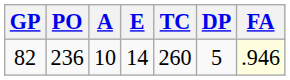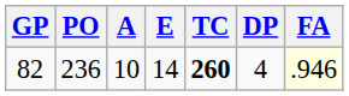 <table class="wikitable">
 <tr>
 <th><a href='#'>GP</a></th>
 <th><a href='#'>PO</a></th>
 <th><a href='#'>A</a></th>
 <th><a href='#'>E</a></th>
 <th><a href='#'>TC</a></th>
 <th><a href='#'>DP</a></th>
 <th><a href='#'>FA</a></th>
 </tr>
 <tr align=center>
 <td>82</td>
 <td>236</td>
 <td>10</td>
 <td>14</td>
-<td>260</td>
-<td>5</td>
+<td><strong>260</strong></td>
+<td>4</td>
 <td style="background: lightyellow;">.946</td>
 </tr>
 </table>
